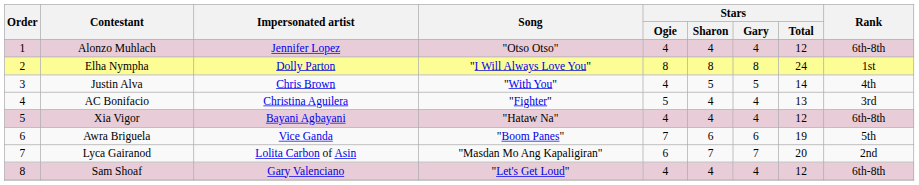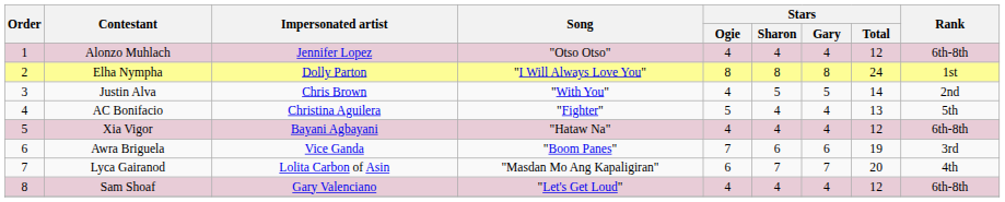 <table class="wikitable" style="text-align:center; line-height:17px; width:100%;">
 <tr>
 <th rowspan="2" style="width:03%;">Order</th>
 <th rowspan="2" style="width:17%;">Contestant</th>
 <th rowspan="2" style="width:25%;">Impersonated artist</th>
 <th rowspan="2" style="width:25%;">Song</th>
 <th colspan="4" style="width:20%;">Stars</th>
 <th rowspan="2" style="width:10%;">Rank</th>
 </tr>
 <tr>
 <th style="width:05%;">Ogie</th>
 <th style="width:05%;">Sharon</th>
 <th style="width:05%;">Gary</th>
 <th style="width:05%;">Total</th>
 </tr>
 <tr>
 <td style="background:#E8CCD7">1</td>
 <td style="background:#E8CCD7">Alonzo Muhlach</td>
 <td style="background:#E8CCD7"><a href='#'>Jennifer Lopez</a></td>
 <td style="background:#E8CCD7">"Otso Otso"</td>
 <td style="background:#E8CCD7">4</td>
 <td style="background:#E8CCD7">4</td>
 <td style="background:#E8CCD7">4</td>
 <td style="background:#E8CCD7">12</td>
 <td style="background:#E8CCD7">6th-8th</td>
 </tr>
 <tr>
 <td style="background:#FDFD96;">2</td>
 <td style="background:#FDFD96;">Elha Nympha</td>
 <td style="background:#FDFD96;"><a href='#'>Dolly Parton</a></td>
 <td style="background:#FDFD96;">"<a href='#'>I Will Always Love You</a>"</td>
 <td style="background:#FDFD96;">8</td>
 <td style="background:#FDFD96;">8</td>
 <td style="background:#FDFD96;">8</td>
 <td style="background:#FDFD96;">24</td>
 <td style="background:#FDFD96;">1st</td>
 </tr>
 <tr>
 <td>3</td>
 <td>Justin Alva</td>
 <td><a href='#'>Chris Brown</a></td>
 <td>"<a href='#'>With You</a>"</td>
 <td>4</td>
 <td>5</td>
 <td>5</td>
 <td>14</td>
-<td>4th</td>
+<td>2nd</td>
 </tr>
 <tr>
 <td>4</td>
 <td>AC Bonifacio</td>
 <td><a href='#'>Christina Aguilera</a></td>
 <td>"<a href='#'>Fighter</a>"</td>
 <td>5</td>
 <td>4</td>
 <td>4</td>
 <td>13</td>
-<td>3rd</td>
+<td>5th</td>
 </tr>
 <tr>
 <td style="background:#E8CCD7">5</td>
 <td style="background:#E8CCD7">Xia Vigor</td>
 <td style="background:#E8CCD7"><a href='#'>Bayani Agbayani</a></td>
 <td style="background:#E8CCD7">"Hataw Na"</td>
 <td style="background:#E8CCD7">4</td>
 <td style="background:#E8CCD7">4</td>
 <td style="background:#E8CCD7">4</td>
 <td style="background:#E8CCD7">12</td>
 <td style="background:#E8CCD7">6th-8th</td>
 </tr>
 <tr>
 <td>6</td>
 <td>Awra Briguela</td>
 <td><a href='#'>Vice Ganda</a></td>
 <td>"<a href='#'>Boom Panes</a>"</td>
 <td>7</td>
 <td>6</td>
 <td>6</td>
 <td>19</td>
-<td>5th</td>
+<td>3rd</td>
 </tr>
 <tr>
 <td>7</td>
 <td>Lyca Gairanod</td>
 <td><a href='#'>Lolita Carbon</a> of <a href='#'>Asin</a></td>
 <td>"Masdan Mo Ang Kapaligiran"</td>
 <td>6</td>
 <td>7</td>
 <td>7</td>
 <td>20</td>
-<td>2nd</td>
+<td>4th</td>
 </tr>
 <tr>
 <td style="background:#E8CCD7">8</td>
 <td style="background:#E8CCD7">Sam Shoaf</td>
 <td style="background:#E8CCD7"><a href='#'>Gary Valenciano</a></td>
 <td style="background:#E8CCD7">"<a href='#'>Let's Get Loud</a>"</td>
 <td style="background:#E8CCD7">4</td>
 <td style="background:#E8CCD7">4</td>
 <td style="background:#E8CCD7">4</td>
 <td style="background:#E8CCD7">12</td>
 <td style="background:#E8CCD7">6th-8th</td>
 </tr>
 <tr>
 </tr>
 <tr>
 </tr>
 </table>
